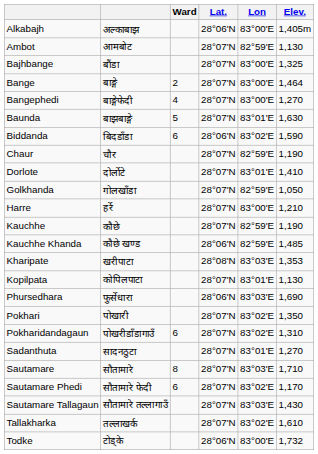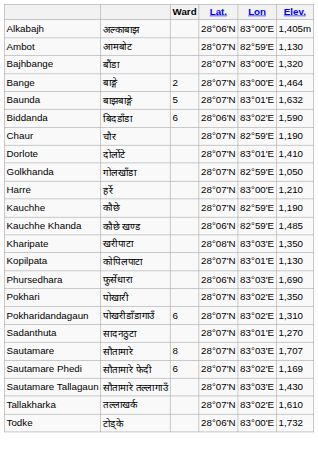 <table class="wikitable">
 <tr>
 <th></th>
 <th></th>
 <th>Ward</th>
 <th><a href='#'>Lat.</a></th>
 <th><a href='#'>Lon</a></th>
 <th><a href='#'>Elev.</a></th>
 </tr>
 <tr>
 <td>Alkabajh</td>
 <td>अल्काबाझ</td>
 <td></td>
 <td>28°06'N</td>
 <td>83°00'E</td>
 <td>1,405m</td>
 </tr>
 <tr>
 <td>Ambot</td>
 <td>आमबोट</td>
 <td></td>
 <td>28°07'N</td>
 <td>82°59'E</td>
 <td>1,130</td>
 </tr>
 <tr>
 <td>Bajhbange</td>
 <td>बौंडा</td>
 <td></td>
 <td>28°07'N</td>
 <td>83°00'E</td>
-<td>1,325</td>
+<td>1,320</td>
 </tr>
 <tr>
 <td>Bange</td>
 <td>बाङ्गे</td>
 <td>2</td>
 <td>28°07'N</td>
 <td>83°00'E</td>
 <td>1,464</td>
 </tr>
 <tr>
-<td>Bangephedi</td>
-<td>बाङ्गेफेदी</td>
-<td>4</td>
-<td>28°07'N</td>
-<td>83°00'E</td>
-<td>1,270</td>
-</tr>
-<tr>
 <td>Baunda</td>
 <td>बाझबाङ्गे</td>
 <td>5</td>
 <td>28°07'N</td>
 <td>83°01'E</td>
-<td>1,630</td>
+<td>1,632</td>
 </tr>
 <tr>
 <td>Biddanda</td>
 <td>बिदडाँडा</td>
 <td>6</td>
 <td>28°06'N</td>
 <td>83°02'E</td>
 <td>1,590</td>
 </tr>
 <tr>
 <td>Chaur</td>
 <td>चौर</td>
 <td></td>
 <td>28°07'N</td>
 <td>82°59'E</td>
 <td>1,190</td>
 </tr>
 <tr>
 <td>Dorlote</td>
 <td>दोर्लोटे</td>
 <td></td>
 <td>28°07'N</td>
 <td>83°01'E</td>
 <td>1,410</td>
 </tr>
 <tr>
 <td>Golkhanda</td>
 <td>गोलखाँडा</td>
 <td></td>
 <td>28°07'N</td>
 <td>82°59'E</td>
 <td>1,050</td>
 </tr>
 <tr>
 <td>Harre</td>
 <td>हर्रे</td>
 <td></td>
 <td>28°07'N</td>
 <td>83°00'E</td>
 <td>1,210</td>
 </tr>
 <tr>
 <td>Kauchhe</td>
 <td>कौछे</td>
 <td></td>
 <td>28°07'N</td>
 <td>82°59'E</td>
 <td>1,190</td>
 </tr>
 <tr>
 <td>Kauchhe Khanda</td>
 <td>कौछे खण्ड</td>
 <td></td>
 <td>28°06'N</td>
 <td>82°59'E</td>
 <td>1,485</td>
 </tr>
 <tr>
 <td>Kharipate</td>
 <td>खरीपाटा</td>
 <td></td>
 <td>28°08'N</td>
 <td>83°03'E</td>
-<td>1,353</td>
+<td>1,350</td>
 </tr>
 <tr>
 <td>Kopilpata</td>
 <td>कोपिलपाटा</td>
 <td></td>
 <td>28°07'N</td>
 <td>83°01'E</td>
 <td>1,130</td>
 </tr>
 <tr>
 <td>Phursedhara</td>
 <td>फुर्सेधारा</td>
 <td></td>
 <td>28°06'N</td>
 <td>83°03'E</td>
 <td>1,690</td>
 </tr>
 <tr>
 <td>Pokhari</td>
 <td>पोखारी</td>
 <td></td>
 <td>28°07'N</td>
 <td>83°02'E</td>
 <td>1,350</td>
 </tr>
 <tr>
 <td>Pokharidandagaun</td>
 <td>पोखरीडाँडागाउँ</td>
 <td>6</td>
 <td>28°07'N</td>
 <td>83°02'E</td>
 <td>1,310</td>
 </tr>
 <tr>
 <td>Sadanthuta</td>
 <td>सादनठुटा</td>
 <td></td>
 <td>28°07'N</td>
 <td>83°01'E</td>
 <td>1,270</td>
 </tr>
 <tr>
 <td>Sautamare</td>
 <td>सौतामारे</td>
 <td>8</td>
 <td>28°07'N</td>
 <td>83°03'E</td>
-<td>1,710</td>
+<td>1,707</td>
 </tr>
 <tr>
 <td>Sautamare Phedi</td>
 <td>सौतामारे फेदी</td>
 <td>6</td>
 <td>28°07'N</td>
 <td>83°02'E</td>
-<td>1,170</td>
+<td>1,169</td>
 </tr>
 <tr>
 <td>Sautamare Tallagaun</td>
 <td>सौतामारे तल्लागाउँ</td>
 <td></td>
 <td>28°07'N</td>
 <td>83°03'E</td>
 <td>1,430</td>
 </tr>
 <tr>
 <td>Tallakharka</td>
 <td>तल्लाखर्क</td>
 <td></td>
 <td>28°07'N</td>
 <td>83°02'E</td>
 <td>1,610</td>
 </tr>
 <tr>
 <td>Todke</td>
 <td>टोड्के</td>
 <td></td>
 <td>28°06'N</td>
 <td>83°00'E</td>
 <td>1,732</td>
 </tr>
 </table>
